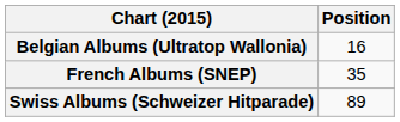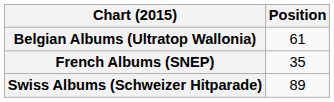 <table class="wikitable sortable plainrowheaders" style="text-align:center">
 <tr>
 <th scope="col">Chart (2015)</th>
 <th scope="col">Position</th>
 </tr>
 <tr>
 <th scope="row">Belgian Albums (Ultratop Wallonia)</th>
-<td>16</td>
+<td>61</td>
 </tr>
 <tr>
 <th scope="row">French Albums (SNEP)</th>
 <td>35</td>
 </tr>
 <tr>
 <th scope="row">Swiss Albums (Schweizer Hitparade)</th>
 <td>89</td>
 </tr>
 </table>
